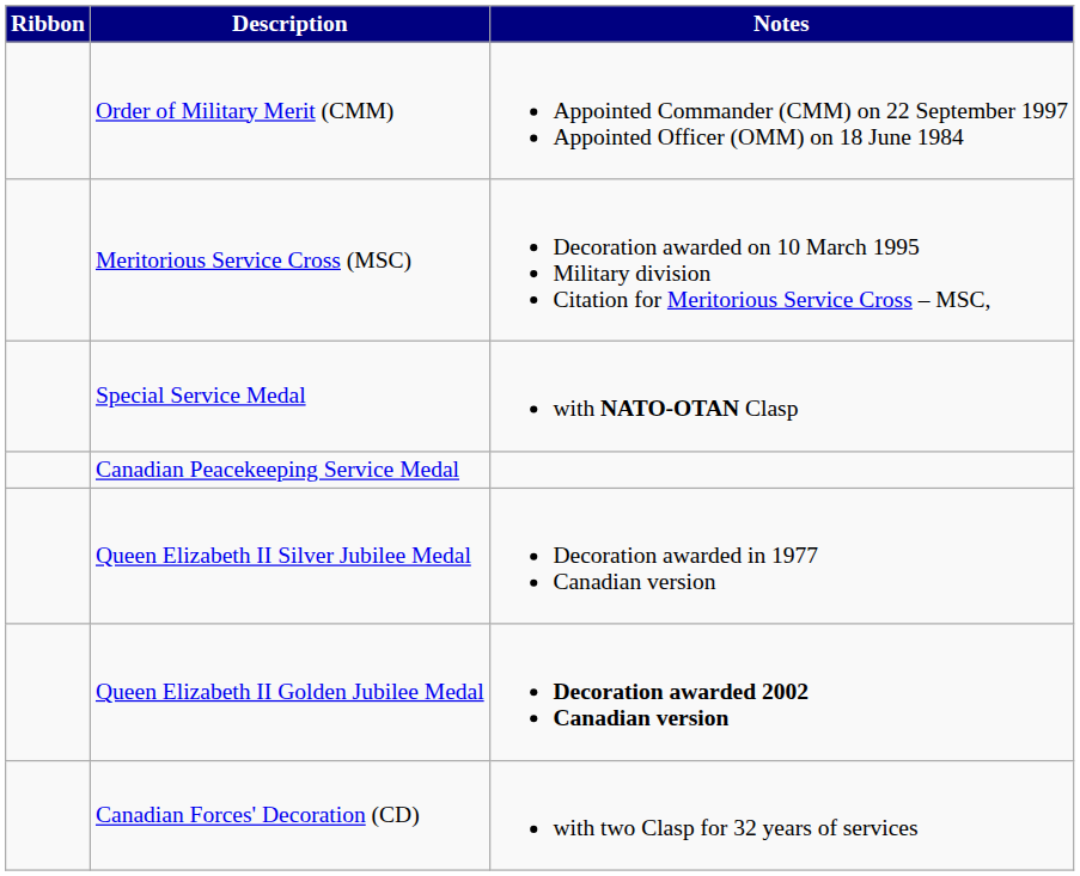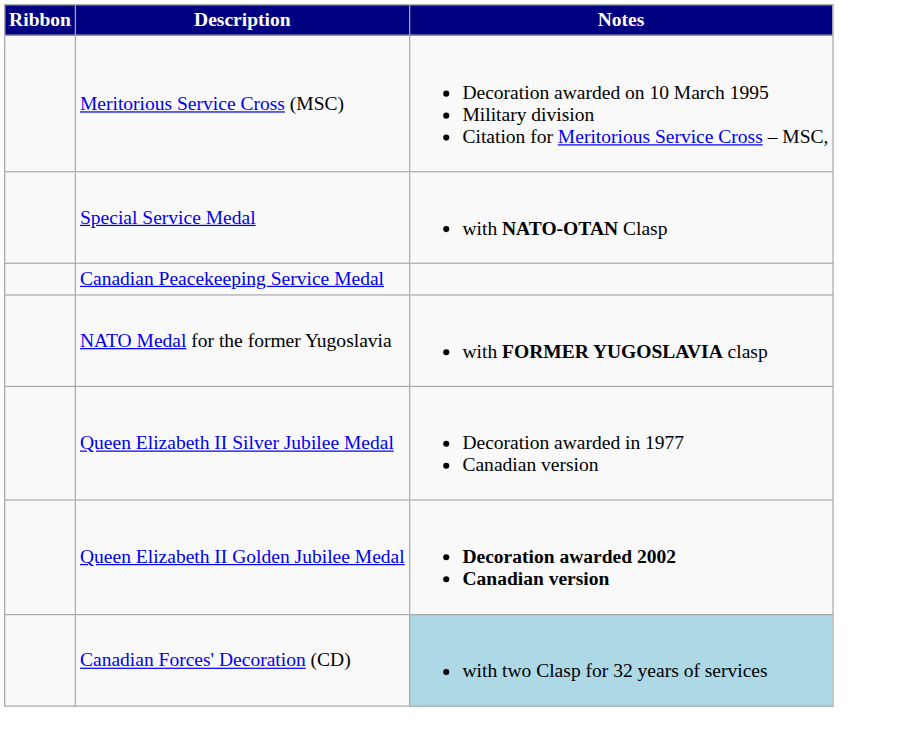 <table class="wikitable">
 <tr style="background:Navy;color:White" align="center">
 <td><strong>Ribbon</strong></td>
 <td><strong>Description</strong></td>
 <td><strong>Notes</strong></td>
-</tr>
-<tr>
-<td></td>
-<td><a href='#'>Order of Military Merit</a> (CMM)</td>
-<td><br><ul><li>Appointed Commander (CMM) on 22 September 1997</li><li>Appointed Officer (OMM) on 18 June 1984 </li></ul></td>
 </tr>
 <tr>
 <td></td>
 <td><a href='#'>Meritorious Service Cross</a> (MSC)</td>
 <td><br><ul><li>Decoration awarded on 10 March 1995</li><li>Military division</li><li>Citation for <a href='#'>Meritorious Service Cross</a> – MSC,</li></ul></td>
 </tr>
 <tr>
 <td></td>
 <td><a href='#'>Special Service Medal</a></td>
 <td><br><ul><li>with <strong>NATO-OTAN</strong> Clasp</li></ul></td>
 </tr>
 <tr>
 <td></td>
 <td><a href='#'>Canadian Peacekeeping Service Medal</a></td>
 <td></td>
 </tr>
 <tr>
 <td></td>
+<td><a href='#'>NATO Medal</a> for the former Yugoslavia</td>
+<td><br><ul><li>with <strong>FORMER YUGOSLAVIA</strong> clasp</li></ul></td>
+</tr>
+<tr>
+<td></td>
 <td><a href='#'>Queen Elizabeth II Silver Jubilee Medal</a></td>
 <td><br><ul><li>Decoration awarded in 1977</li><li>Canadian version</li></ul></td>
 </tr>
 <tr>
 <td></td>
 <td><a href='#'>Queen Elizabeth II Golden Jubilee Medal</a></td>
 <td><strong><br><ul><li>Decoration awarded 2002</li><li>Canadian version</li></ul></strong></td>
 </tr>
 <tr>
 <td></td>
 <td><a href='#'>Canadian Forces' Decoration</a> (CD)</td>
-<td><br><ul><li>with two Clasp for 32 years of services</li></ul></td>
+<td style="background: lightblue;"><br><ul><li>with two Clasp for 32 years of services</li></ul></td>
 </tr>
 </table>
